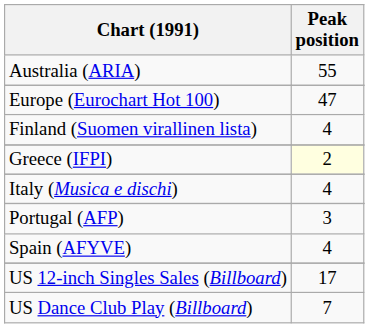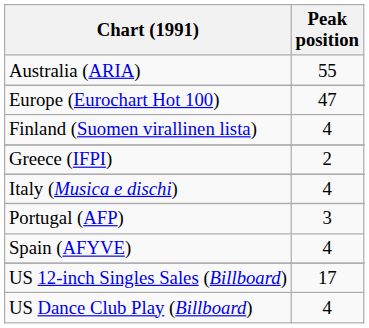 <table class="wikitable sortable">
 <tr>
 <th>Chart (1991)</th>
 <th>Peak<br>position</th>
 </tr>
 <tr>
 <td>Australia (<a href='#'>ARIA</a>)</td>
 <td style="text-align:center;">55</td>
 </tr>
 <tr>
 </tr>
 <tr>
 </tr>
 <tr>
 </tr>
 <tr>
 <td>Europe (<a href='#'>Eurochart Hot 100</a>)</td>
 <td style="text-align:center;">47</td>
 </tr>
 <tr>
 <td>Finland (<a href='#'>Suomen virallinen lista</a>)</td>
 <td style="text-align:center;">4</td>
 </tr>
 <tr>
 </tr>
 <tr>
 </tr>
 <tr>
 <td>Greece (<a href='#'>IFPI</a>)</td>
-<td style="background: lightyellow; text-align:center;">2</td>
+<td style="text-align:center;">2</td>
 </tr>
 <tr>
 </tr>
 <tr>
 <td>Italy (<em><a href='#'>Musica e dischi</a></em>)</td>
 <td style="text-align:center;">4</td>
 </tr>
 <tr>
 </tr>
 <tr>
 </tr>
 <tr>
 </tr>
 <tr>
 <td>Portugal (<a href='#'>AFP</a>)</td>
 <td style="text-align:center;">3</td>
 </tr>
 <tr>
 <td>Spain (<a href='#'>AFYVE</a>)</td>
 <td style="text-align:center;">4</td>
 </tr>
 <tr>
 </tr>
 <tr>
 </tr>
 <tr>
 </tr>
 <tr>
 <td>US <a href='#'>12-inch Singles Sales</a> (<em><a href='#'>Billboard</a></em>)</td>
 <td style="text-align:center;">17</td>
 </tr>
 <tr>
 <td>US <a href='#'>Dance Club Play</a> (<em><a href='#'>Billboard</a></em>)</td>
-<td style="text-align:center;">7</td>
+<td style="text-align:center;">4</td>
 </tr>
 </table>
